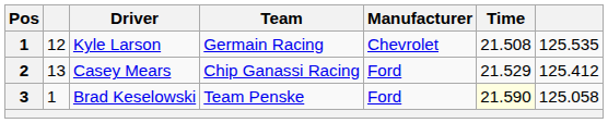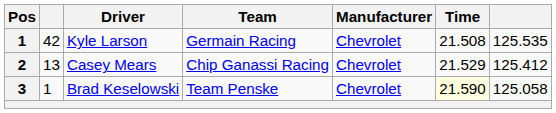 <table class="wikitable" style="font-size:95%">
 <tr>
 <th>Pos</th>
 <th></th>
 <th>Driver</th>
 <th>Team</th>
 <th>Manufacturer</th>
 <th>Time</th>
 <th></th>
 </tr>
 <tr>
 <th>1</th>
-<td>12</td>
+<td>42</td>
 <td><a href='#'>Kyle Larson</a></td>
 <td><a href='#'>Germain Racing</a></td>
 <td><a href='#'>Chevrolet</a></td>
 <td>21.508</td>
 <td>125.535</td>
 </tr>
 <tr>
 <th>2</th>
 <td>13</td>
 <td><a href='#'>Casey Mears</a></td>
 <td><a href='#'>Chip Ganassi Racing</a></td>
-<td><a href='#'>Ford</a></td>
+<td><a href='#'>Chevrolet</a></td>
 <td>21.529</td>
 <td>125.412</td>
 </tr>
 <tr>
 <th>3</th>
 <td>1</td>
 <td><a href='#'>Brad Keselowski</a></td>
 <td><a href='#'>Team Penske</a></td>
-<td><a href='#'>Ford</a></td>
+<td><a href='#'>Chevrolet</a></td>
 <td style="background: lightyellow;">21.590</td>
 <td>125.058</td>
 </tr>
 <tr>
 <th colspan="7"></th>
 </tr>
 </table>
